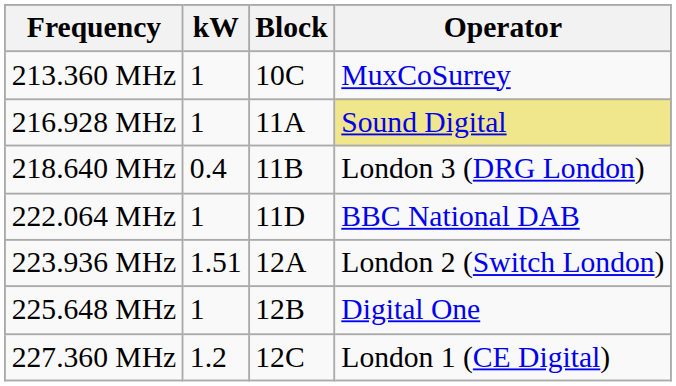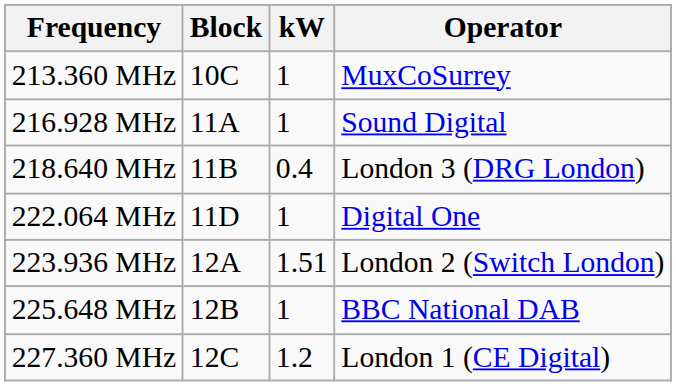 <table class="wikitable sortable">
 <tr>
 <th>Frequency</th>
+<th>Block</th>
 <th>kW</th>
-<th>Block</th>
 <th>Operator</th>
 </tr>
 <tr>
 <td>213.360 MHz</td>
+<td>10C</td>
 <td>1</td>
-<td>10C</td>
 <td><a href='#'>MuxCoSurrey</a></td>
 </tr>
 <tr>
 <td>216.928 MHz</td>
+<td>11A</td>
 <td>1</td>
-<td>11A</td>
-<td style="background: khaki;"><a href='#'>Sound Digital</a></td>
+<td><a href='#'>Sound Digital</a></td>
 </tr>
 <tr>
 <td>218.640 MHz</td>
+<td>11B</td>
 <td>0.4</td>
-<td>11B</td>
 <td>London 3 (<a href='#'>DRG London</a>)</td>
 </tr>
 <tr>
 <td>222.064 MHz</td>
+<td>11D</td>
 <td>1</td>
-<td>11D</td>
-<td><a href='#'>BBC National DAB</a></td>
+<td><a href='#'>Digital One</a></td>
 </tr>
 <tr>
 <td>223.936 MHz</td>
+<td>12A</td>
 <td>1.51</td>
-<td>12A</td>
 <td>London 2 (<a href='#'>Switch London</a>)</td>
 </tr>
 <tr>
 <td>225.648 MHz</td>
+<td>12B</td>
 <td>1</td>
-<td>12B</td>
-<td><a href='#'>Digital One</a></td>
+<td><a href='#'>BBC National DAB</a></td>
 </tr>
 <tr>
 <td>227.360 MHz</td>
+<td>12C</td>
 <td>1.2</td>
-<td>12C</td>
 <td>London 1 (<a href='#'>CE Digital</a>)</td>
 </tr>
 </table>
